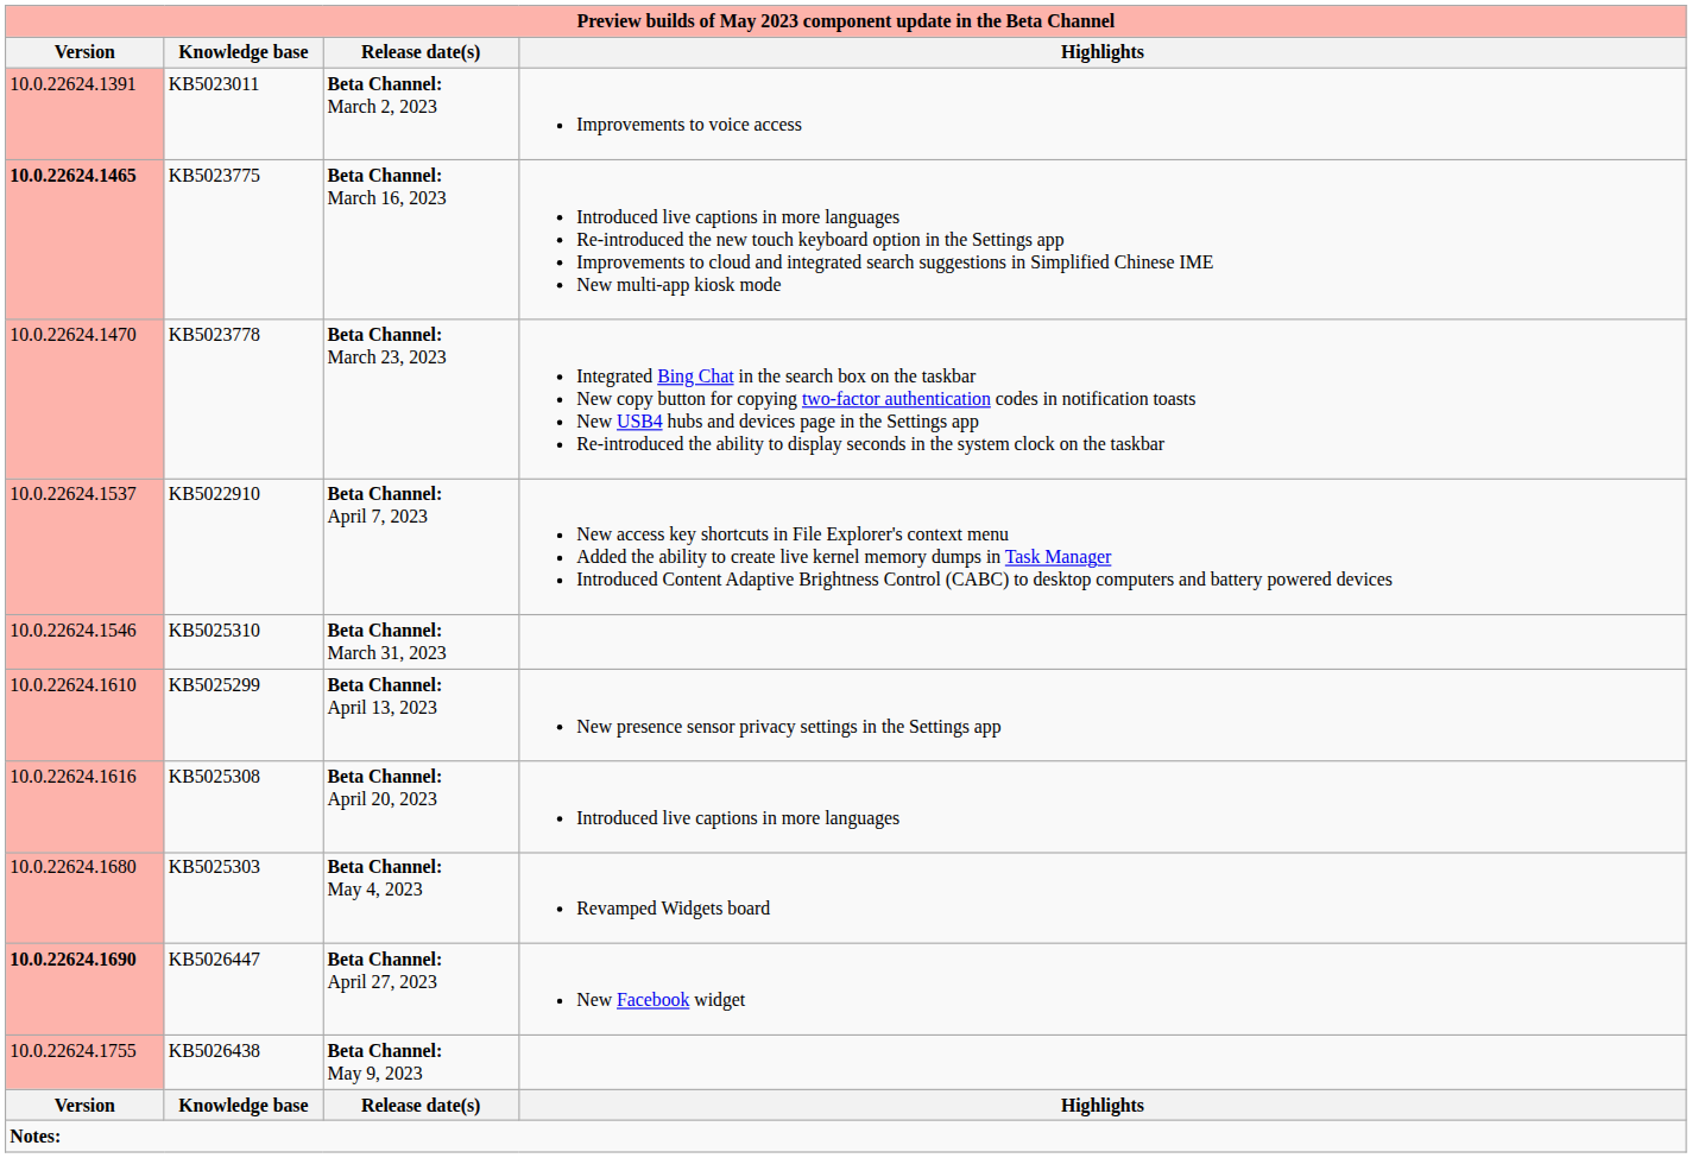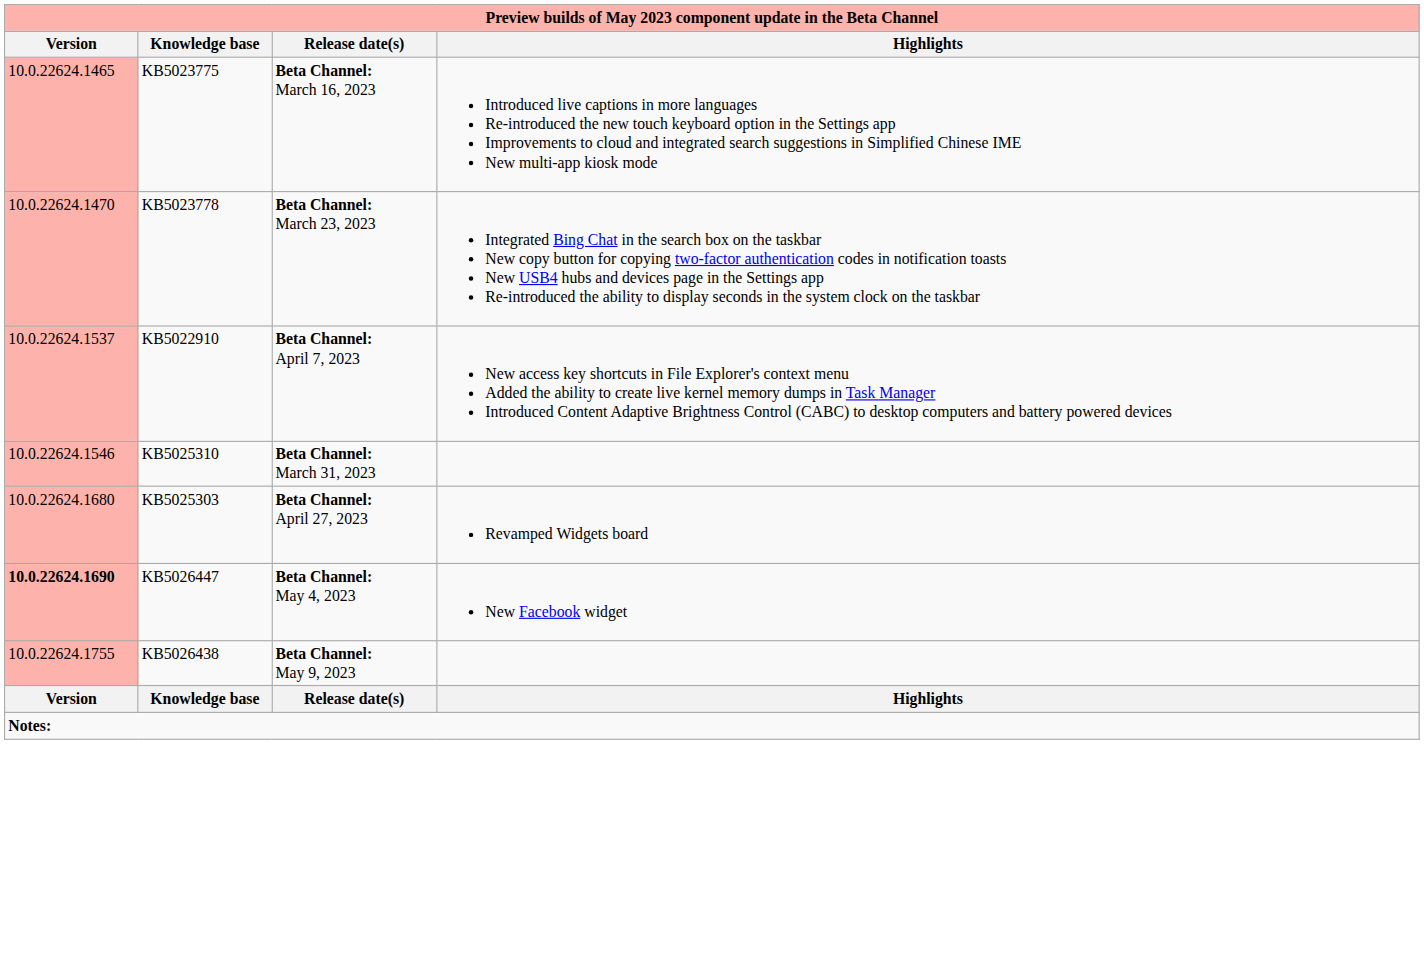 <table class="wikitable mw-collapsible mw-collapsed" style=width:100%;font-size:88%>
 <tr>
 <th colspan=4 style=background:#fdb3ab>Preview builds of May 2023 component update in the Beta Channel</th>
 </tr>
 <tr>
 <th scope=col style=width:8em>Version</th>
 <th scope=col style=width:8em>Knowledge base</th>
 <th scope=col style=width:10em>Release date(s)</th>
 <th scope=col>Highlights</th>
 </tr>
 <tr valign=top>
-<td style=background:#fdb3ab>10.0.22624.1391<br></td>
-<td>KB5023011</td>
-<td><strong>Beta Channel:</strong><br>March 2, 2023</td>
-<td><br><ul><li>Improvements to voice access</li></ul></td>
-</tr>
-<tr valign=top>
-<td style=background:#fdb3ab><strong>10.0.22624.1465<br></strong></td>
+<td style=background:#fdb3ab>10.0.22624.1465<br></td>
 <td>KB5023775</td>
 <td><strong>Beta Channel:</strong><br>March 16, 2023</td>
 <td><br><ul><li>Introduced live captions in more languages</li><li>Re-introduced the new touch keyboard option in the Settings app</li><li>Improvements to cloud and integrated search suggestions in Simplified Chinese IME</li><li>New multi-app kiosk mode</li></ul></td>
 </tr>
 <tr valign=top>
 <td style=background:#fdb3ab>10.0.22624.1470<br></td>
 <td>KB5023778</td>
 <td><strong>Beta Channel:</strong><br>March 23, 2023</td>
 <td><br><ul><li>Integrated <a href='#'>Bing Chat</a> in the search box on the taskbar</li><li>New copy button for copying <a href='#'>two-factor authentication</a> codes in notification toasts</li><li>New <a href='#'>USB4</a> hubs and devices page in the Settings app</li><li>Re-introduced the ability to display seconds in the system clock on the taskbar</li></ul></td>
 </tr>
 <tr valign=top>
 <td style=background:#fdb3ab>10.0.22624.1537<br></td>
 <td>KB5022910</td>
 <td><strong>Beta Channel:</strong><br>April 7, 2023</td>
 <td><br><ul><li>New access key shortcuts in File Explorer's context menu</li><li>Added the ability to create live kernel memory dumps in <a href='#'>Task Manager</a></li><li>Introduced Content Adaptive Brightness Control (CABC) to desktop computers and battery powered devices</li></ul></td>
 </tr>
 <tr valign=top>
 <td style=background:#fdb3ab>10.0.22624.1546<br></td>
 <td>KB5025310</td>
 <td><strong>Beta Channel:</strong><br>March 31, 2023</td>
 <td></td>
 </tr>
 <tr valign=top>
-<td style=background:#fdb3ab>10.0.22624.1610<br></td>
-<td>KB5025299</td>
-<td><strong>Beta Channel:</strong><br>April 13, 2023</td>
-<td><br><ul><li>New presence sensor privacy settings in the Settings app</li></ul></td>
-</tr>
-<tr valign=top>
-<td style=background:#fdb3ab>10.0.22624.1616<br></td>
-<td>KB5025308</td>
-<td><strong>Beta Channel:</strong><br>April 20, 2023</td>
-<td><br><ul><li>Introduced live captions in more languages</li></ul></td>
-</tr>
-<tr valign=top>
 <td style=background:#fdb3ab>10.0.22624.1680<br></td>
 <td>KB5025303</td>
-<td><strong>Beta Channel:</strong><br>May 4, 2023</td>
+<td><strong>Beta Channel:</strong><br>April 27, 2023</td>
 <td><br><ul><li>Revamped Widgets board</li></ul></td>
 </tr>
 <tr valign=top>
 <td style=background:#fdb3ab><strong>10.0.22624.1690<br></strong></td>
 <td>KB5026447</td>
-<td><strong>Beta Channel:</strong><br>April 27, 2023</td>
+<td><strong>Beta Channel:</strong><br>May 4, 2023</td>
 <td><br><ul><li>New <a href='#'>Facebook</a> widget</li></ul></td>
 </tr>
 <tr valign=top>
 <td style=background:#fdb3ab>10.0.22624.1755<br></td>
 <td>KB5026438</td>
 <td><strong>Beta Channel:</strong><br>May 9, 2023</td>
 <td></td>
 </tr>
 <tr>
 <th>Version</th>
 <th>Knowledge base</th>
 <th>Release date(s)</th>
 <th>Highlights</th>
 </tr>
 <tr>
 <td class="wikitable mw-collapsible" colspan=4 style=text-align:left><strong>Notes:</strong></td>
 </tr>
 </table>
